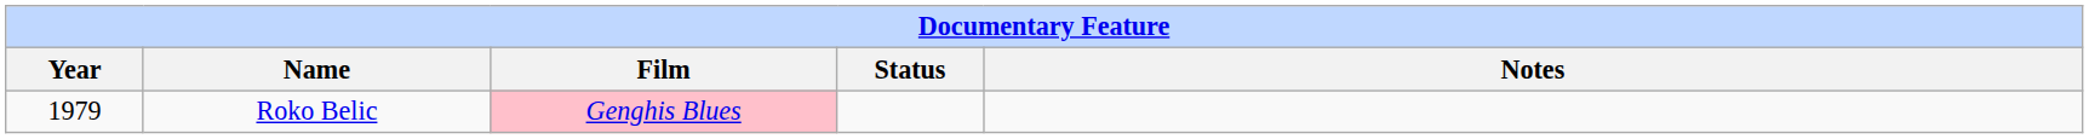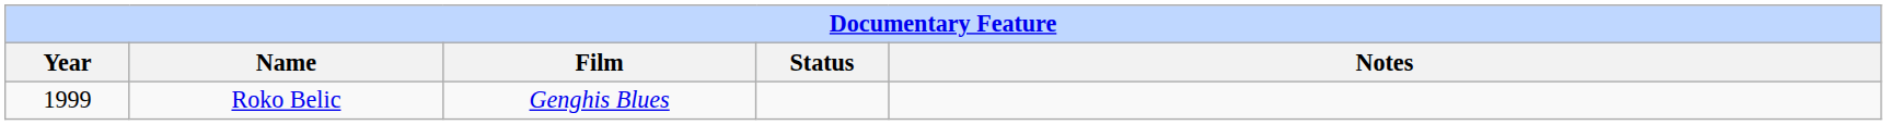 <table class="wikitable" style="text-align: center">
 <tr style="background:#bfd7ff;">
 <td colspan="6" style="text-align:center;"><strong><a href='#'>Documentary Feature</a></strong></td>
 </tr>
 <tr style="background:#ebf5ff;">
 <th style="width:075px;">Year</th>
 <th style="width:200px;">Name</th>
 <th style="width:200px;">Film</th>
 <th style="width:080px;">Status</th>
 <th style="width:650px;">Notes</th>
 </tr>
 <tr>
-<td>1979</td>
+<td>1999</td>
 <td><a href='#'>Roko Belic</a></td>
-<td style="background: pink;"><em><a href='#'>Genghis Blues</a></em></td>
+<td><em><a href='#'>Genghis Blues</a></em></td>
 <td></td>
 <td></td>
 </tr>
 </table>
